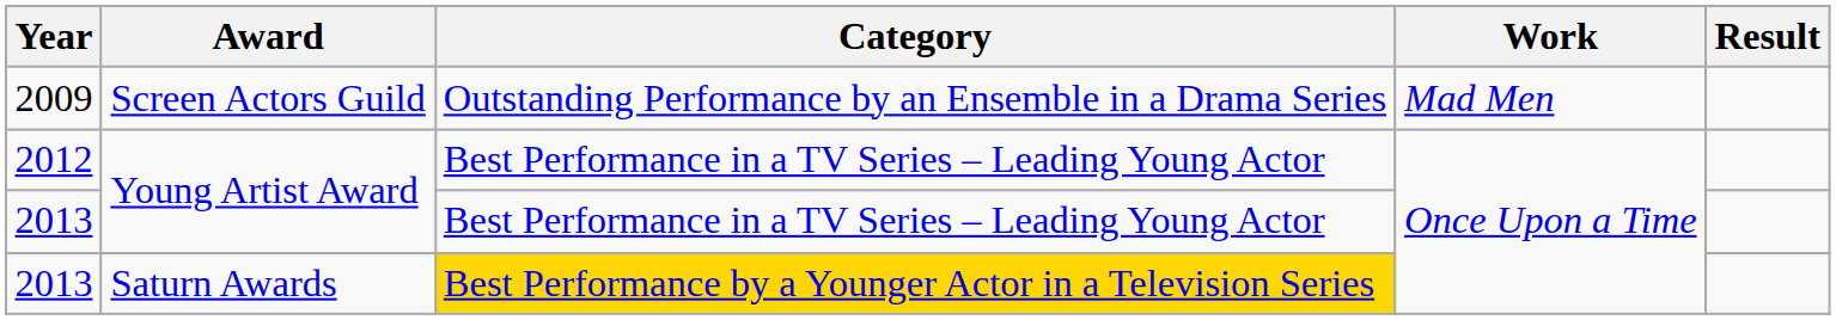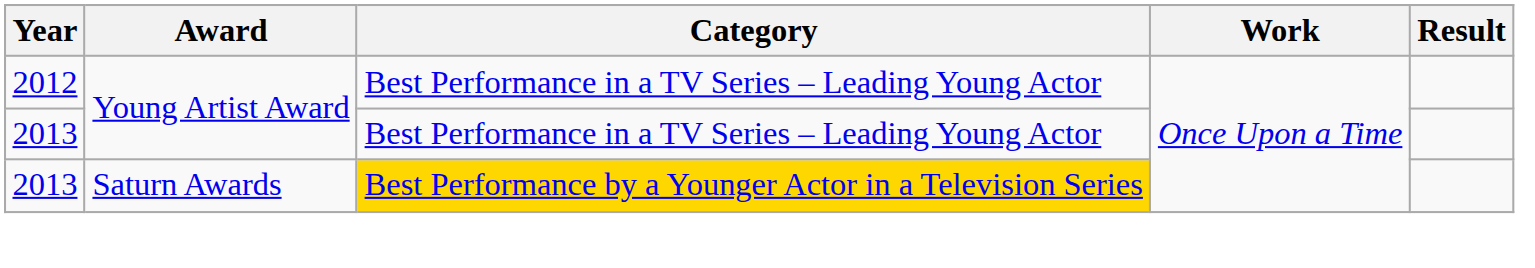 <table class="wikitable">
 <tr>
 <th>Year</th>
 <th>Award</th>
 <th>Category</th>
 <th>Work</th>
 <th>Result</th>
-</tr>
-<tr>
-<td>2009</td>
-<td><a href='#'>Screen Actors Guild</a></td>
-<td><a href='#'>Outstanding Performance by an Ensemble in a Drama Series</a></td>
-<td><em><a href='#'>Mad Men</a></em></td>
-<td></td>
 </tr>
 <tr>
 <td><a href='#'>2012</a></td>
 <td rowspan="2"><a href='#'>Young Artist Award</a></td>
 <td><a href='#'>Best Performance in a TV Series – Leading Young Actor</a></td>
 <td rowspan="3"><em><a href='#'>Once Upon a Time</a></em></td>
 <td></td>
 </tr>
 <tr>
 <td><a href='#'>2013</a></td>
 <td><a href='#'>Best Performance in a TV Series – Leading Young Actor</a></td>
 <td></td>
 </tr>
 <tr>
 <td><a href='#'>2013</a></td>
 <td><a href='#'>Saturn Awards</a></td>
 <td style="background: gold;"><a href='#'>Best Performance by a Younger Actor in a Television Series</a></td>
 <td></td>
 </tr>
 </table>
